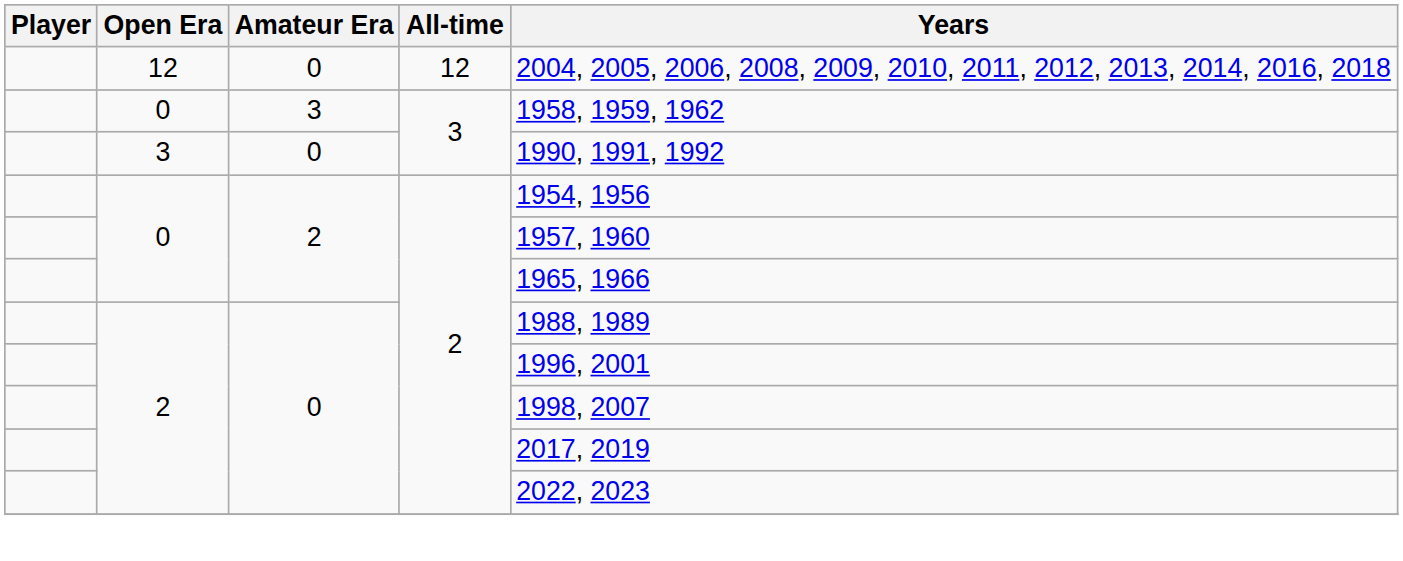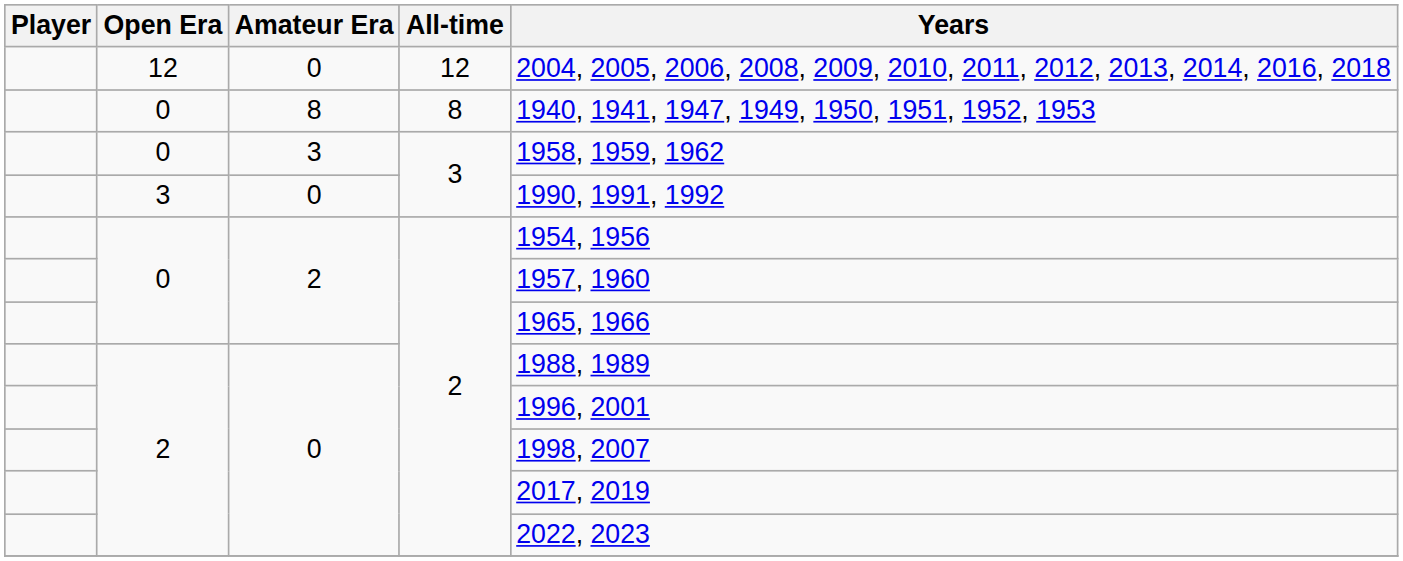 <table class="wikitable sortable">
 <tr>
 <th>Player</th>
 <th>Open Era</th>
 <th>Amateur Era</th>
 <th>All-time</th>
 <th class="unsortable">Years</th>
 </tr>
 <tr>
 <td></td>
 <td align="center">12</td>
 <td align="center">0</td>
 <td align="center">12</td>
 <td><a href='#'>2004</a>, <a href='#'>2005</a>, <a href='#'>2006</a>, <a href='#'>2008</a>, <a href='#'>2009</a>, <a href='#'>2010</a>, <a href='#'>2011</a>, <a href='#'>2012</a>, <a href='#'>2013</a>, <a href='#'>2014</a>, <a href='#'>2016</a>, <a href='#'>2018</a></td>
+</tr>
+<tr>
+<td></td>
+<td align="center">0</td>
+<td align="center">8</td>
+<td align="center">8</td>
+<td><a href='#'>1940</a>, <a href='#'>1941</a>, <a href='#'>1947</a>, <a href='#'>1949</a>, <a href='#'>1950</a>, <a href='#'>1951</a>, <a href='#'>1952</a>, <a href='#'>1953</a></td>
 </tr>
 <tr>
 <td></td>
 <td align="center">0</td>
 <td align="center">3</td>
 <td rowspan="2" align="center">3</td>
 <td><a href='#'>1958</a>, <a href='#'>1959</a>, <a href='#'>1962</a></td>
 </tr>
 <tr>
 <td></td>
 <td align="center">3</td>
 <td align="center">0</td>
 <td><a href='#'>1990</a>, <a href='#'>1991</a>, <a href='#'>1992</a></td>
 </tr>
 <tr>
 <td></td>
 <td rowspan="3" align="center">0</td>
 <td rowspan="3" align="center">2</td>
 <td rowspan="8" align="center">2</td>
 <td><a href='#'>1954</a>, <a href='#'>1956</a></td>
 </tr>
 <tr>
 <td></td>
 <td><a href='#'>1957</a>, <a href='#'>1960</a></td>
 </tr>
 <tr>
 <td></td>
 <td><a href='#'>1965</a>, <a href='#'>1966</a></td>
 </tr>
 <tr>
 <td></td>
 <td rowspan="5" align="center">2</td>
 <td rowspan="5" align="center">0</td>
 <td><a href='#'>1988</a>, <a href='#'>1989</a></td>
 </tr>
 <tr>
 <td></td>
 <td><a href='#'>1996</a>, <a href='#'>2001</a></td>
 </tr>
 <tr>
 <td></td>
 <td><a href='#'>1998</a>, <a href='#'>2007</a></td>
 </tr>
 <tr>
 <td></td>
 <td><a href='#'>2017</a>, <a href='#'>2019</a></td>
 </tr>
 <tr>
 <td></td>
 <td><a href='#'>2022</a>, <a href='#'>2023</a></td>
 </tr>
 <tr>
 </tr>
 </table>
